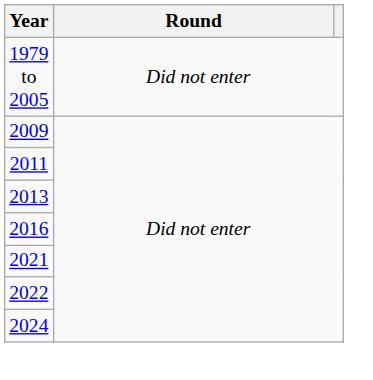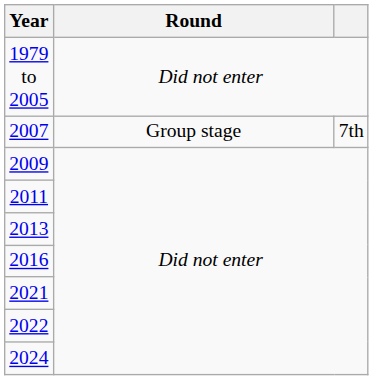 <table class="wikitable" style="text-align: center; font-size:90%">
 <tr>
 <th>Year</th>
 <th style="width:200px">Round</th>
 <th></th>
 </tr>
 <tr>
 <td><a href='#'>1979</a><br>to<br><a href='#'>2005</a></td>
 <td colspan="2"><em>Did not enter</em></td>
+</tr>
+<tr>
+<td><a href='#'>2007</a></td>
+<td>Group stage</td>
+<td>7th</td>
 </tr>
 <tr>
 <td><a href='#'>2009</a></td>
 <td colspan="2" rowspan="7"><em>Did not enter</em></td>
 </tr>
 <tr>
 <td><a href='#'>2011</a></td>
 </tr>
 <tr>
 <td><a href='#'>2013</a></td>
 </tr>
 <tr>
 <td><a href='#'>2016</a></td>
 </tr>
 <tr>
 <td><a href='#'>2021</a></td>
 </tr>
 <tr>
 <td><a href='#'>2022</a></td>
 </tr>
 <tr>
 <td><a href='#'>2024</a></td>
 </tr>
 </table>
